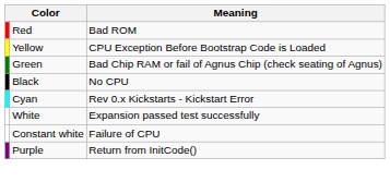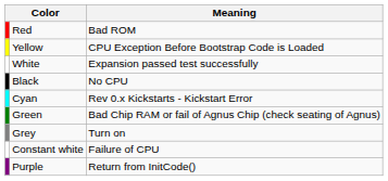 <table class="wikitable">
 <tr>
 <th colspan="2">Color</th>
 <th>Meaning</th>
 </tr>
 <tr>
 <td style="background-color: red"></td>
 <td>Red</td>
 <td>Bad ROM</td>
 </tr>
 <tr>
 <td style="background-color: yellow"></td>
 <td>Yellow</td>
 <td>CPU Exception Before Bootstrap Code is Loaded</td>
 </tr>
 <tr>
-<td style="background-color: green"></td>
-<td>Green</td>
-<td>Bad Chip RAM or fail of Agnus Chip (check seating of Agnus)</td>
+<td style="background-color: white"></td>
+<td>White</td>
+<td>Expansion passed test successfully</td>
 </tr>
 <tr>
 <td style="background-color: black"></td>
 <td>Black</td>
 <td>No CPU</td>
 </tr>
 <tr>
 <td style="background-color: cyan"></td>
 <td>Cyan</td>
 <td>Rev 0.x Kickstarts - Kickstart Error</td>
 </tr>
 <tr>
-<td style="background-color: white"></td>
-<td>White</td>
-<td>Expansion passed test successfully</td>
+<td style="background-color: green"></td>
+<td>Green</td>
+<td>Bad Chip RAM or fail of Agnus Chip (check seating of Agnus)</td>
+</tr>
+<tr>
+<td style="background-color: gray"></td>
+<td>Grey</td>
+<td>Turn on</td>
 </tr>
 <tr>
 <td style="background-color: white"></td>
 <td>Constant white</td>
 <td>Failure of CPU</td>
 </tr>
 <tr>
 <td style="background-color: purple"></td>
 <td>Purple</td>
 <td>Return from InitCode()</td>
 </tr>
 </table>
